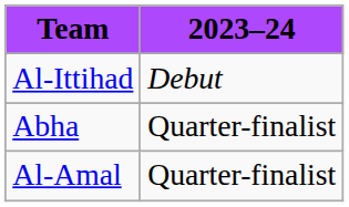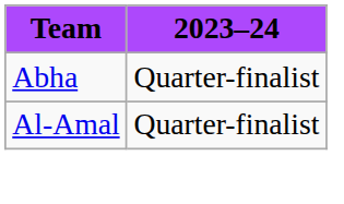 <table class="wikitable">
 <tr>
 <th style="background-color:#AD48FC;"><span>Team</span></th>
 <th style="background-color:#AD48FC;"><span>2023–24</span></th>
-</tr>
-<tr>
-<td><a href='#'>Al-Ittihad</a></td>
-<td><em>Debut</em></td>
 </tr>
 <tr>
 <td><a href='#'>Abha</a></td>
 <td>Quarter-finalist</td>
 </tr>
 <tr>
 <td><a href='#'>Al-Amal</a></td>
 <td>Quarter-finalist</td>
 </tr>
 </table>
